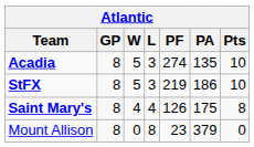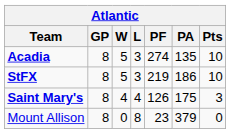 <table class="wikitable" align="left">
 <tr>
 <th colspan="7"><a href='#'>Atlantic</a></th>
 </tr>
 <tr>
 <th>Team</th>
 <th>GP</th>
 <th>W</th>
 <th>L</th>
 <th>PF</th>
 <th>PA</th>
 <th>Pts</th>
 </tr>
 <tr align="right">
 <td align="left"><strong><a href='#'>Acadia</a></strong></td>
 <td>8</td>
 <td>5</td>
 <td>3</td>
 <td>274</td>
 <td>135</td>
 <td>10</td>
 </tr>
 <tr align="right">
 <td align="left"><strong><a href='#'>StFX</a></strong></td>
 <td>8</td>
 <td>5</td>
 <td>3</td>
 <td>219</td>
 <td>186</td>
 <td>10</td>
 </tr>
 <tr align="right">
 <td align="left"><strong><a href='#'>Saint Mary's</a></strong></td>
 <td>8</td>
 <td>4</td>
 <td>4</td>
 <td>126</td>
 <td>175</td>
-<td>8</td>
+<td>3</td>
 </tr>
 <tr align="right">
 <td align="left"><a href='#'>Mount Allison</a></td>
 <td>8</td>
 <td>0</td>
 <td>8</td>
 <td>23</td>
 <td>379</td>
 <td>0</td>
 </tr>
 </table>
